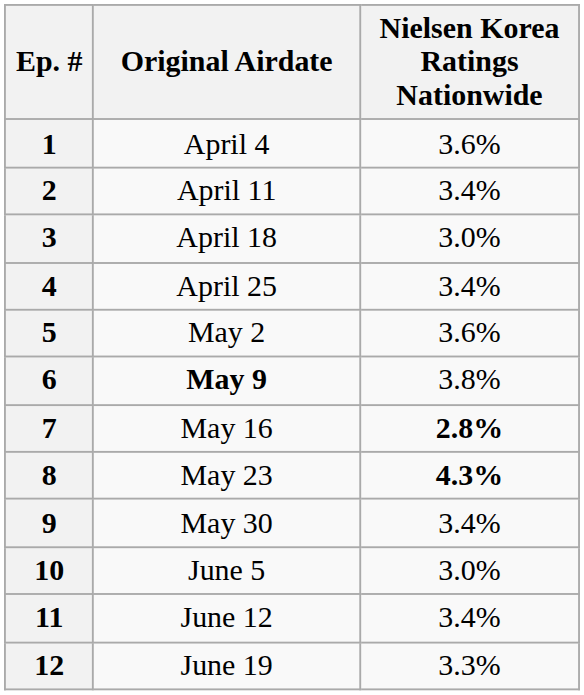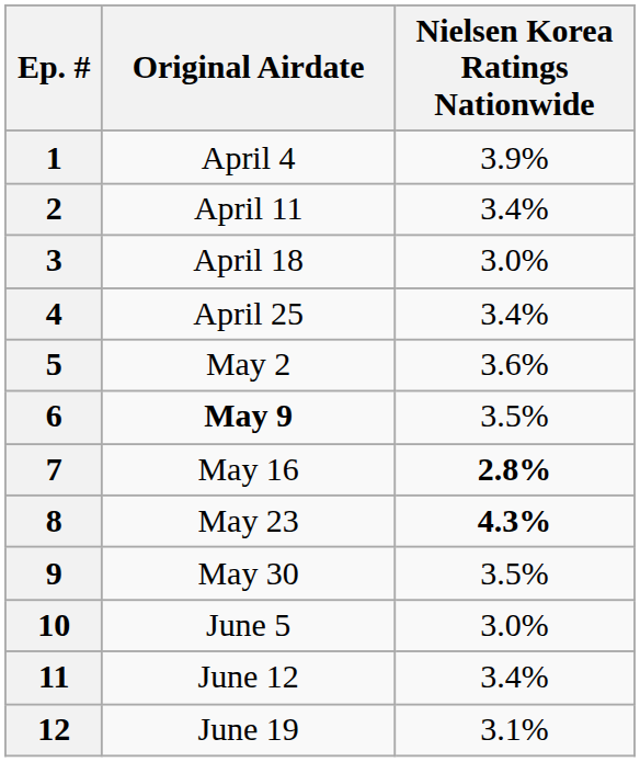 <table class="wikitable" style="text-align:center">
 <tr>
 <th style=width:40px>Ep. #</th>
 <th style=width:135px>Original Airdate</th>
 <th colspan="1" width=110>Nielsen Korea Ratings Nationwide</th>
 </tr>
 <tr>
 <th>1</th>
 <td>April 4</td>
-<td>3.6%</td>
+<td>3.9%</td>
 </tr>
 <tr>
 <th>2</th>
 <td>April 11</td>
 <td>3.4%</td>
 </tr>
 <tr>
 <th>3</th>
 <td>April 18</td>
 <td>3.0%</td>
 </tr>
 <tr>
 <th>4</th>
 <td>April 25</td>
 <td>3.4%</td>
 </tr>
 <tr>
 <th>5</th>
 <td>May 2</td>
 <td>3.6%</td>
 </tr>
 <tr>
 <th>6</th>
 <td><strong>May 9</strong></td>
-<td>3.8%</td>
+<td>3.5%</td>
 </tr>
 <tr>
 <th>7</th>
 <td>May 16</td>
 <td><span><strong>2.8%</strong></span></td>
 </tr>
 <tr>
 <th>8</th>
 <td>May 23</td>
 <td><span><strong>4.3%</strong></span></td>
 </tr>
 <tr>
 <th>9</th>
 <td>May 30</td>
-<td>3.4%</td>
+<td>3.5%</td>
 </tr>
 <tr>
 <th>10</th>
 <td>June 5</td>
 <td>3.0%</td>
 </tr>
 <tr>
 <th>11</th>
 <td>June 12</td>
 <td>3.4%</td>
 </tr>
 <tr>
 <th>12</th>
 <td>June 19</td>
-<td>3.3%</td>
+<td>3.1%</td>
 </tr>
 </table>
